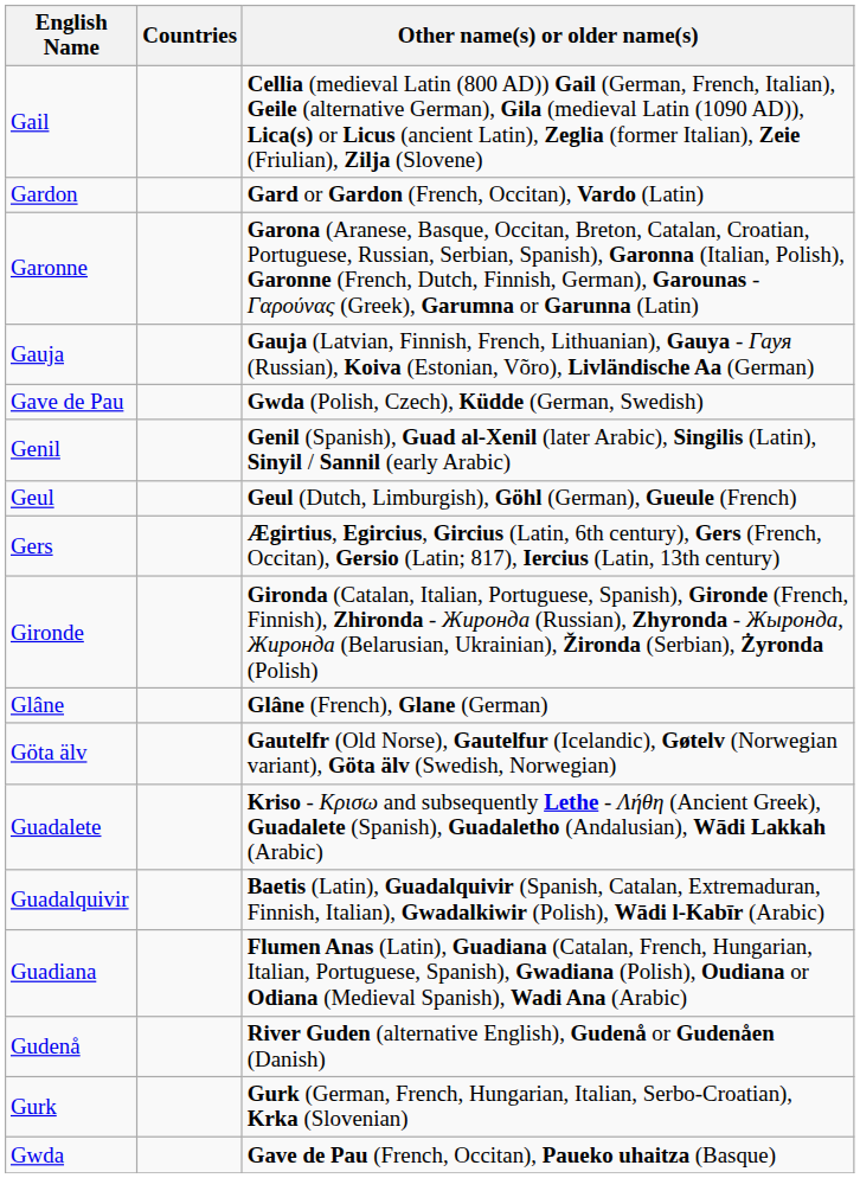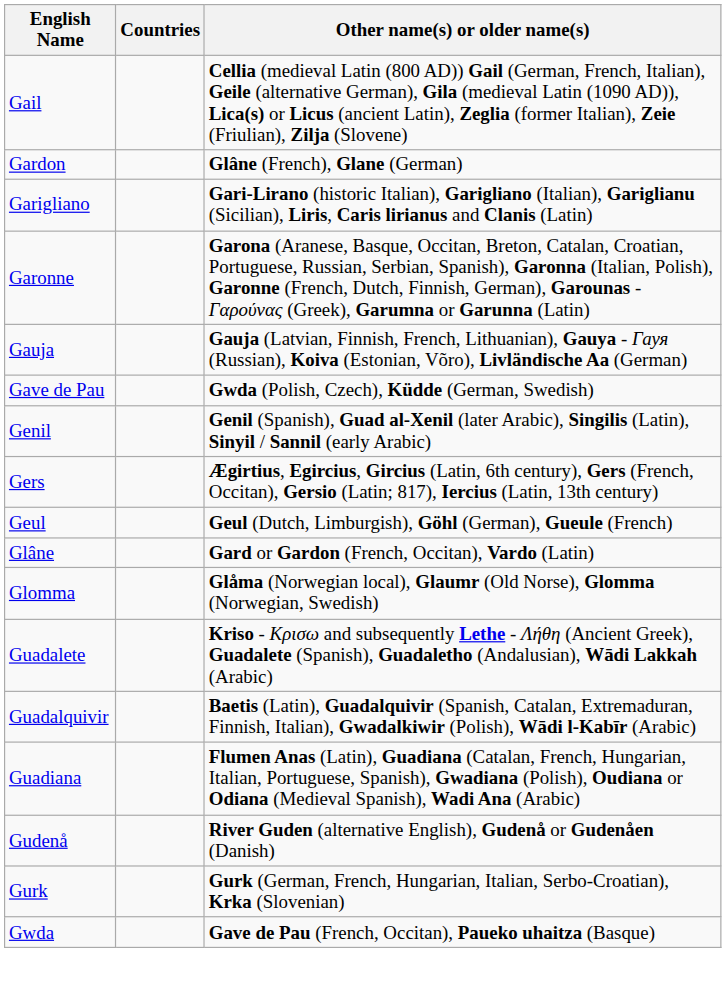 <table class=wikitable>
 <tr>
 <th>English Name</th>
 <th>Countries</th>
 <th>Other name(s) or older name(s)</th>
 </tr>
 <tr>
 <td><a href='#'>Gail</a></td>
 <td></td>
 <td><strong>Cellia</strong> (medieval Latin (800 AD)) <strong>Gail</strong> (German, French, Italian), <strong>Geile</strong> (alternative German), <strong>Gila</strong> (medieval Latin (1090 AD)), <strong>Lica(s)</strong> or <strong>Licus</strong> (ancient Latin), <strong>Zeglia</strong> (former Italian), <strong>Zeie</strong> (Friulian), <strong>Zilja</strong> (Slovene)</td>
 </tr>
 <tr>
 <td><a href='#'>Gardon</a></td>
 <td></td>
-<td><strong>Gard</strong> or <strong>Gardon</strong> (French, Occitan), <strong>Vardo</strong> (Latin)</td>
+<td><strong>Glâne</strong> (French), <strong>Glane</strong> (German)</td>
+</tr>
+<tr>
+<td><a href='#'>Garigliano</a></td>
+<td></td>
+<td><strong>Gari-Lirano</strong> (historic Italian), <strong>Garigliano</strong> (Italian), <strong>Gariglianu</strong> (Sicilian), <strong>Liris</strong>, <strong>Caris lirianus</strong> and <strong>Clanis</strong> (Latin)</td>
 </tr>
 <tr>
 <td><a href='#'>Garonne</a></td>
 <td></td>
 <td><strong>Garona</strong> (Aranese, Basque, Occitan, Breton, Catalan, Croatian, Portuguese, Russian, Serbian, Spanish), <strong>Garonna</strong> (Italian, Polish), <strong>Garonne</strong> (French, Dutch, Finnish, German), <strong>Garounas</strong> - <em>Γαρούνας</em> (Greek), <strong>Garumna</strong> or <strong>Garunna</strong> (Latin)</td>
 </tr>
 <tr>
 <td><a href='#'>Gauja</a></td>
 <td> </td>
 <td><strong>Gauja</strong> (Latvian, Finnish, French, Lithuanian), <strong>Gauya</strong> - <em>Гауя</em> (Russian), <strong>Koiva</strong> (Estonian, Võro), <strong>Livländische Aa</strong> (German)</td>
 </tr>
 <tr>
 <td><a href='#'>Gave de Pau</a></td>
 <td></td>
 <td><strong>Gwda</strong> (Polish, Czech), <strong>Küdde</strong> (German, Swedish)</td>
 </tr>
 <tr>
 <td><a href='#'>Genil</a></td>
 <td></td>
 <td><strong>Genil</strong> (Spanish), <strong>Guad al-Xenil</strong> (later Arabic), <strong>Singilis</strong> (Latin), <strong>Sinyil</strong> /  <strong>Sannil</strong> (early Arabic)</td>
 </tr>
 <tr>
+<td><a href='#'>Gers</a></td>
+<td></td>
+<td><strong>Ægirtius</strong>, <strong>Egircius</strong>, <strong>Gircius</strong> (Latin, 6th century), <strong>Gers</strong> (French, Occitan), <strong>Gersio</strong> (Latin; 817), <strong>Iercius</strong> (Latin, 13th century)</td>
+</tr>
+<tr>
 <td><a href='#'>Geul</a></td>
 <td> </td>
 <td><strong>Geul</strong> (Dutch, Limburgish), <strong>Göhl</strong> (German), <strong>Gueule</strong> (French)</td>
 </tr>
 <tr>
-<td><a href='#'>Gers</a></td>
+<td><a href='#'>Glâne</a></td>
 <td></td>
-<td><strong>Ægirtius</strong>, <strong>Egircius</strong>, <strong>Gircius</strong> (Latin, 6th century), <strong>Gers</strong> (French, Occitan), <strong>Gersio</strong> (Latin; 817), <strong>Iercius</strong> (Latin, 13th century)</td>
+<td><strong>Gard</strong> or <strong>Gardon</strong> (French, Occitan), <strong>Vardo</strong> (Latin)</td>
 </tr>
 <tr>
-<td><a href='#'>Gironde</a></td>
+<td><a href='#'>Glomma</a></td>
 <td></td>
-<td><strong>Gironda</strong> (Catalan, Italian, Portuguese, Spanish), <strong>Gironde</strong> (French, Finnish), <strong>Zhironda</strong> - <em>Жиронда</em> (Russian), <strong>Zhyronda</strong> - <em>Жыронда</em>, <em>Жиронда</em> (Belarusian, Ukrainian), <strong>Žironda</strong> (Serbian), <strong>Żyronda</strong> (Polish)</td>
-</tr>
-<tr>
-<td><a href='#'>Glâne</a></td>
-<td></td>
-<td><strong>Glâne</strong> (French), <strong>Glane</strong> (German)</td>
-</tr>
-<tr>
-<td><a href='#'>Göta älv</a></td>
-<td></td>
-<td><strong>Gautelfr</strong> (Old Norse), <strong>Gautelfur</strong> (Icelandic), <strong>Gøtelv</strong> (Norwegian variant), <strong>Göta älv</strong> (Swedish, Norwegian)</td>
+<td><strong>Glåma</strong> (Norwegian local), <strong>Glaumr</strong> (Old Norse), <strong>Glomma</strong> (Norwegian, Swedish)</td>
 </tr>
 <tr>
 <td><a href='#'>Guadalete</a></td>
 <td></td>
 <td><strong>Kriso</strong> - <em>Κρισω</em> and subsequently <strong><a href='#'>Lethe</a></strong> - <em>Λήθη</em> (Ancient Greek), <strong>Guadalete</strong> (Spanish), <strong>Guadaletho</strong> (Andalusian), <strong>Wādi Lakkah</strong>  (Arabic)</td>
 </tr>
 <tr>
 <td><a href='#'>Guadalquivir</a></td>
 <td></td>
 <td><strong>Baetis</strong> (Latin), <strong>Guadalquivir</strong> (Spanish, Catalan, Extremaduran, Finnish, Italian), <strong>Gwadalkiwir</strong> (Polish), <strong>Wādi l-Kabīr</strong>  (Arabic)</td>
 </tr>
 <tr>
 <td><a href='#'>Guadiana</a></td>
 <td> </td>
 <td><strong>Flumen Anas</strong> (Latin), <strong>Guadiana</strong> (Catalan, French, Hungarian, Italian, Portuguese, Spanish), <strong>Gwadiana</strong> (Polish), <strong>Oudiana</strong> or <strong>Odiana</strong> (Medieval Spanish), <strong>Wadi Ana</strong> (Arabic)</td>
 </tr>
 <tr>
 <td><a href='#'>Gudenå</a></td>
 <td></td>
 <td><strong>River Guden</strong> (alternative English), <strong>Gudenå</strong> or <strong>Gudenåen</strong> (Danish)</td>
 </tr>
 <tr>
 <td><a href='#'>Gurk</a></td>
 <td></td>
 <td><strong>Gurk</strong> (German, French, Hungarian, Italian, Serbo-Croatian), <strong>Krka</strong> (Slovenian)</td>
 </tr>
 <tr>
 <td><a href='#'>Gwda</a></td>
 <td></td>
 <td><strong>Gave de Pau</strong> (French, Occitan), <strong>Paueko uhaitza</strong> (Basque)</td>
 </tr>
 </table>
